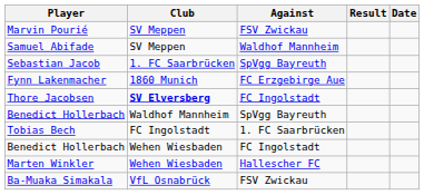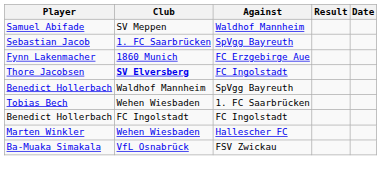 <table class="wikitable sortable">
 <tr>
 <th>Player</th>
 <th>Club</th>
 <th>Against</th>
 <th style="text-align:center">Result</th>
 <th>Date</th>
-</tr>
-<tr>
-<td> <a href='#'>Marvin Pourié</a></td>
-<td><a href='#'>SV Meppen</a></td>
-<td><a href='#'>FSV Zwickau</a></td>
-<td style="text-align:center"></td>
-<td></td>
 </tr>
 <tr>
 <td> <a href='#'>Samuel Abifade</a></td>
 <td>SV Meppen</td>
 <td><a href='#'>Waldhof Mannheim</a></td>
 <td style="text-align:center"></td>
 <td></td>
 </tr>
 <tr>
 <td> <a href='#'>Sebastian Jacob</a></td>
 <td><a href='#'>1. FC Saarbrücken</a></td>
 <td><a href='#'>SpVgg Bayreuth</a></td>
 <td style="text-align:center"></td>
 <td></td>
 </tr>
 <tr>
 <td> <a href='#'>Fynn Lakenmacher</a></td>
 <td><a href='#'>1860 Munich</a></td>
 <td><a href='#'>FC Erzgebirge Aue</a></td>
 <td style="text-align:center"></td>
 <td></td>
 </tr>
 <tr>
 <td> <a href='#'>Thore Jacobsen</a></td>
 <td><strong><a href='#'>SV Elversberg</a></strong></td>
 <td><a href='#'>FC Ingolstadt</a></td>
 <td style="text-align:center"></td>
 <td></td>
 </tr>
 <tr>
 <td> <a href='#'>Benedict Hollerbach</a></td>
 <td>Waldhof Mannheim</td>
 <td>SpVgg Bayreuth</td>
 <td style="text-align:center"></td>
 <td></td>
 </tr>
 <tr>
 <td> <a href='#'>Tobias Bech</a></td>
-<td>FC Ingolstadt</td>
+<td>Wehen Wiesbaden</td>
 <td>1. FC Saarbrücken</td>
 <td style="text-align:center"></td>
 <td></td>
 </tr>
 <tr>
 <td> Benedict Hollerbach</td>
-<td>Wehen Wiesbaden</td>
+<td>FC Ingolstadt</td>
 <td>FC Ingolstadt</td>
 <td style="text-align:center"></td>
 <td></td>
 </tr>
 <tr>
 <td> <a href='#'>Marten Winkler</a></td>
 <td><a href='#'>Wehen Wiesbaden</a></td>
 <td><a href='#'>Hallescher FC</a></td>
 <td style="text-align:center"></td>
 <td></td>
 </tr>
 <tr>
 <td> <a href='#'>Ba-Muaka Simakala</a></td>
 <td><a href='#'>VfL Osnabrück</a></td>
 <td>FSV Zwickau</td>
 <td style="text-align:center"></td>
 <td></td>
 </tr>
 </table>
